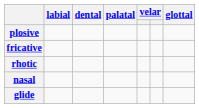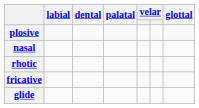 <table class="wikitable" style="text-align:center;">
 <tr>
 <th rowspan="2"></th>
 <th rowspan="2"><a href='#'>labial</a></th>
 <th rowspan="2"><a href='#'>dental</a></th>
 <th rowspan="2"><a href='#'>palatal</a></th>
 <th colspan="2"><a href='#'>velar</a></th>
 <th rowspan="2"><a href='#'>glottal</a></th>
 </tr>
 <tr>
 <th></th>
 <th></th>
 </tr>
 <tr>
 <th><a href='#'>plosive</a></th>
 <td></td>
 <td></td>
 <td></td>
 <td></td>
 <td></td>
 <td></td>
 </tr>
 <tr>
-<th><a href='#'>fricative</a></th>
+<th><a href='#'>nasal</a></th>
 <td></td>
 <td></td>
 <td></td>
 <td></td>
 <td></td>
 <td></td>
 </tr>
 <tr>
 <th><a href='#'>rhotic</a></th>
 <td></td>
 <td></td>
 <td></td>
 <td></td>
 <td></td>
 <td></td>
 </tr>
 <tr>
-<th><a href='#'>nasal</a></th>
+<th><a href='#'>fricative</a></th>
 <td></td>
 <td></td>
 <td></td>
 <td></td>
 <td></td>
 <td></td>
 </tr>
 <tr>
 <th><a href='#'>glide</a></th>
 <td></td>
 <td></td>
 <td></td>
 <td></td>
 <td></td>
 <td></td>
 </tr>
 </table>
